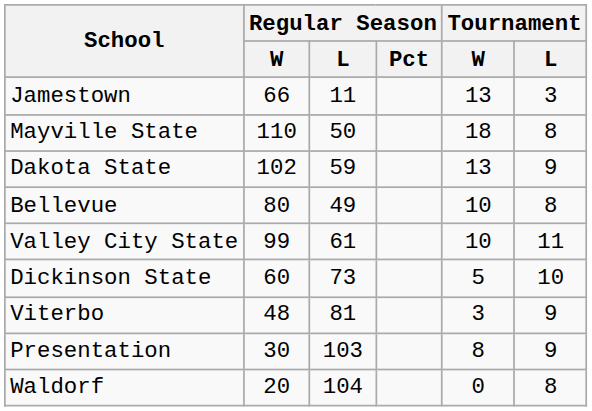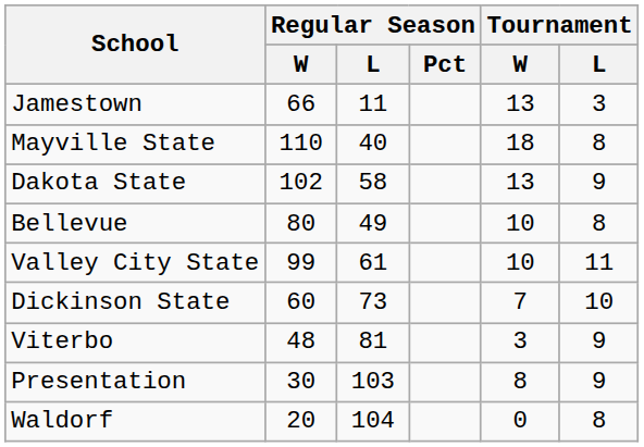 <table class="wikitable sortable" style="text-align:center">
 <tr>
 <th rowspan=2>School</th>
 <th colspan=3>Regular Season</th>
 <th colspan=2>Tournament</th>
 </tr>
 <tr>
 <th>W</th>
 <th>L</th>
 <th>Pct</th>
 <th>W</th>
 <th>L</th>
 </tr>
 <tr>
 <td style="text-align:left">Jamestown</td>
 <td>66</td>
 <td>11</td>
 <td></td>
 <td>13</td>
 <td>3</td>
 </tr>
 <tr>
 <td style="text-align:left">Mayville State</td>
 <td>110</td>
-<td>50</td>
+<td>40</td>
 <td></td>
 <td>18</td>
 <td>8</td>
 </tr>
 <tr>
 <td style="text-align:left">Dakota State</td>
 <td>102</td>
-<td>59</td>
+<td>58</td>
 <td></td>
 <td>13</td>
 <td>9</td>
 </tr>
 <tr>
 <td style="text-align:left">Bellevue</td>
 <td>80</td>
 <td>49</td>
 <td></td>
 <td>10</td>
 <td>8</td>
 </tr>
 <tr>
 <td style="text-align:left">Valley City State</td>
 <td>99</td>
 <td>61</td>
 <td></td>
 <td>10</td>
 <td>11</td>
 </tr>
 <tr>
 <td style="text-align:left">Dickinson State</td>
 <td>60</td>
 <td>73</td>
 <td></td>
-<td>5</td>
+<td>7</td>
 <td>10</td>
 </tr>
 <tr>
 <td style="text-align:left">Viterbo</td>
 <td>48</td>
 <td>81</td>
 <td></td>
 <td>3</td>
 <td>9</td>
 </tr>
 <tr>
 <td style="text-align:left">Presentation</td>
 <td>30</td>
 <td>103</td>
 <td></td>
 <td>8</td>
 <td>9</td>
 </tr>
 <tr>
 <td style="text-align:left">Waldorf</td>
 <td>20</td>
 <td>104</td>
 <td></td>
 <td>0</td>
 <td>8</td>
 </tr>
 </table>
